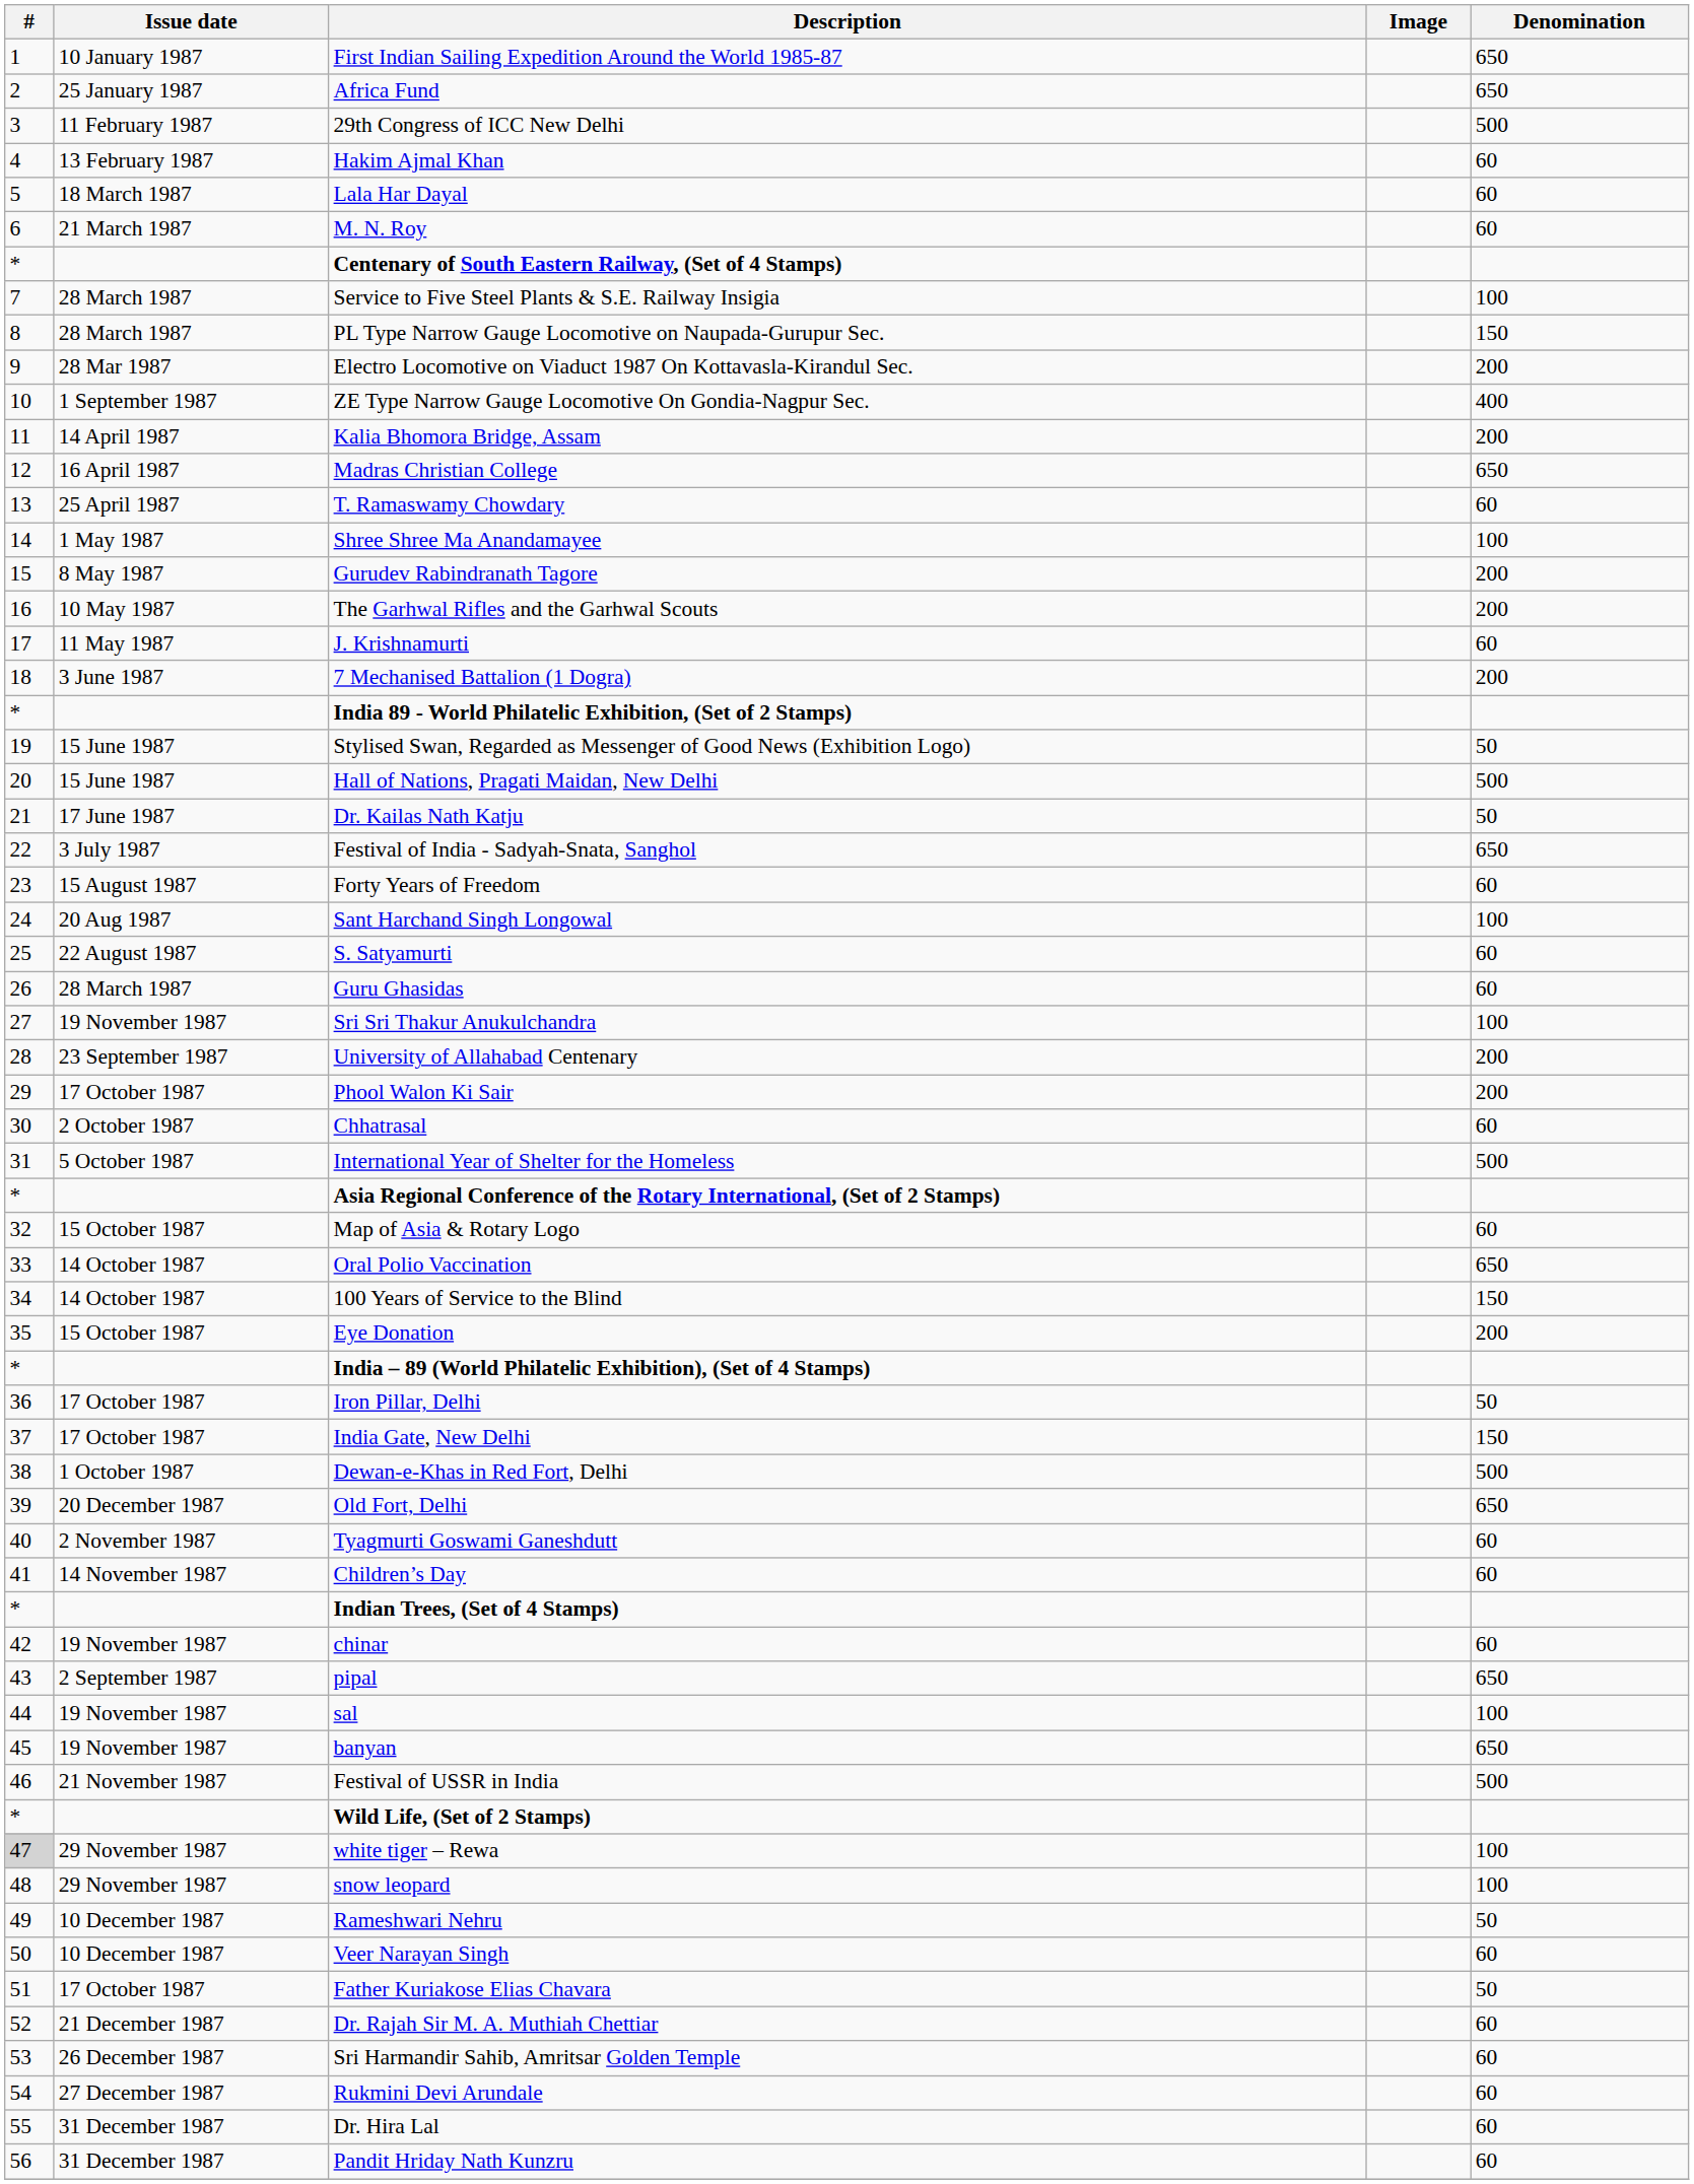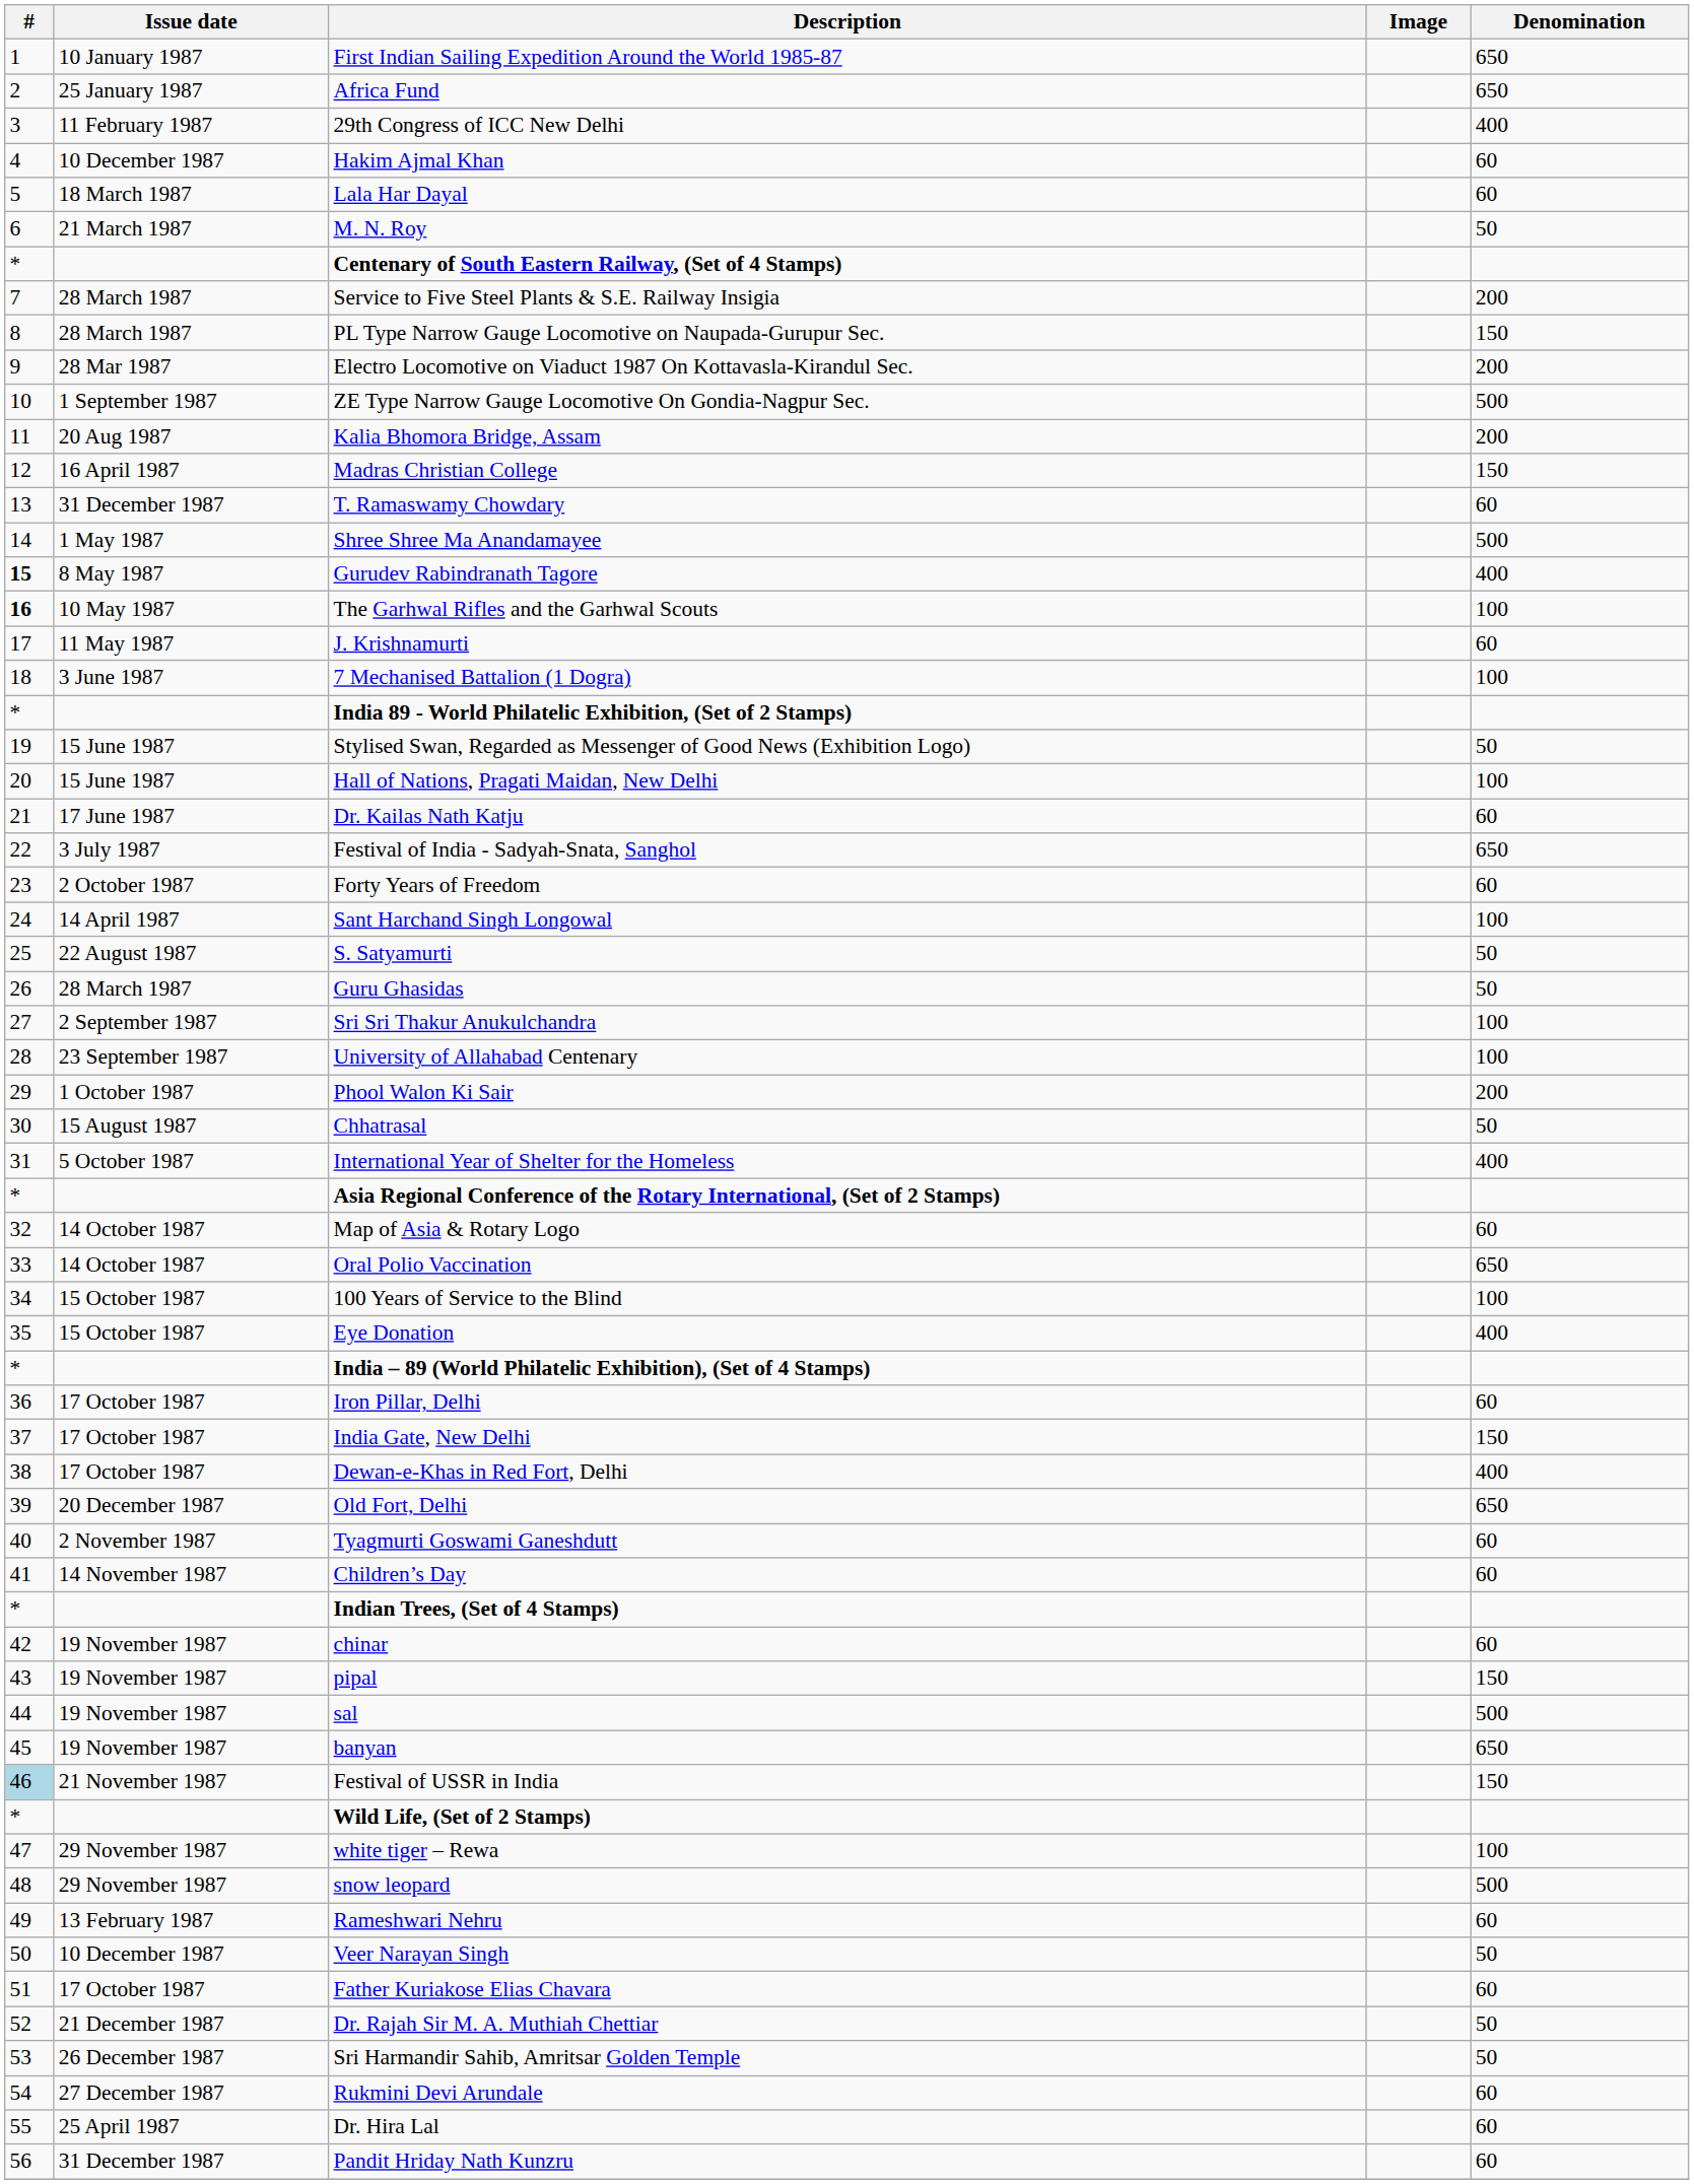 <table class="wikitable" style="text-align:justify" width="98%">
 <tr>
 <th>#</th>
 <th>Issue date</th>
 <th>Description</th>
 <th>Image</th>
 <th>Denomination</th>
 </tr>
 <tr>
 <td>1</td>
 <td>10 January 1987</td>
 <td><a href='#'>First Indian Sailing Expedition Around the World 1985-87</a></td>
 <td></td>
 <td>650</td>
 </tr>
 <tr>
 <td>2</td>
 <td>25 January 1987</td>
 <td><a href='#'>Africa Fund</a></td>
 <td></td>
 <td>650</td>
 </tr>
 <tr>
 <td>3</td>
 <td>11 February 1987</td>
 <td>29th Congress of ICC New Delhi</td>
 <td></td>
-<td>500</td>
+<td>400</td>
 </tr>
 <tr>
 <td>4</td>
-<td>13 February 1987</td>
+<td>10 December 1987</td>
 <td><a href='#'>Hakim Ajmal Khan</a></td>
 <td></td>
 <td>60</td>
 </tr>
 <tr>
 <td>5</td>
 <td>18 March 1987</td>
 <td><a href='#'>Lala Har Dayal</a></td>
 <td></td>
 <td>60</td>
 </tr>
 <tr>
 <td>6</td>
 <td>21 March 1987</td>
 <td><a href='#'>M. N. Roy</a></td>
 <td></td>
-<td>60</td>
+<td>50</td>
 </tr>
 <tr>
 <td>*</td>
 <td></td>
 <td><strong>Centenary of <a href='#'>South Eastern Railway</a>, (Set of 4 Stamps)</strong></td>
 <td></td>
 <td></td>
 </tr>
 <tr>
 <td>7</td>
 <td>28 March 1987</td>
 <td>Service to Five Steel Plants & S.E. Railway Insigia</td>
 <td></td>
-<td>100</td>
+<td>200</td>
 </tr>
 <tr>
 <td>8</td>
 <td>28 March 1987</td>
 <td>PL Type Narrow Gauge Locomotive on Naupada-Gurupur Sec.</td>
 <td></td>
 <td>150</td>
 </tr>
 <tr>
 <td>9</td>
 <td>28 Mar 1987</td>
 <td>Electro Locomotive on Viaduct 1987 On Kottavasla-Kirandul Sec.</td>
 <td></td>
 <td>200</td>
 </tr>
 <tr>
 <td>10</td>
 <td>1 September 1987</td>
 <td>ZE Type Narrow Gauge Locomotive On Gondia-Nagpur Sec.</td>
 <td></td>
-<td>400</td>
+<td>500</td>
 </tr>
 <tr>
 <td>11</td>
-<td>14 April 1987</td>
+<td>20 Aug 1987</td>
 <td><a href='#'>Kalia Bhomora Bridge, Assam</a></td>
 <td></td>
 <td>200</td>
 </tr>
 <tr>
 <td>12</td>
 <td>16 April 1987</td>
 <td><a href='#'>Madras Christian College</a></td>
 <td></td>
-<td>650</td>
+<td>150</td>
 </tr>
 <tr>
 <td>13</td>
-<td>25 April 1987</td>
+<td>31 December 1987</td>
 <td><a href='#'>T. Ramaswamy Chowdary</a></td>
 <td></td>
 <td>60</td>
 </tr>
 <tr>
 <td>14</td>
 <td>1 May 1987</td>
 <td><a href='#'>Shree Shree Ma Anandamayee</a></td>
 <td></td>
-<td>100</td>
+<td>500</td>
 </tr>
 <tr>
-<td>15</td>
+<td><strong>15</strong></td>
 <td>8 May 1987</td>
 <td><a href='#'>Gurudev Rabindranath Tagore</a></td>
 <td></td>
-<td>200</td>
+<td>400</td>
 </tr>
 <tr>
-<td>16</td>
+<td><strong>16</strong></td>
 <td>10 May 1987</td>
 <td>The <a href='#'>Garhwal Rifles</a> and the Garhwal Scouts</td>
 <td></td>
-<td>200</td>
+<td>100</td>
 </tr>
 <tr>
 <td>17</td>
 <td>11 May 1987</td>
 <td><a href='#'>J. Krishnamurti</a></td>
 <td></td>
 <td>60</td>
 </tr>
 <tr>
 <td>18</td>
 <td>3 June 1987</td>
 <td><a href='#'>7 Mechanised Battalion (1 Dogra)</a></td>
 <td></td>
-<td>200</td>
+<td>100</td>
 </tr>
 <tr>
 <td>*</td>
 <td></td>
 <td><strong>India 89 - World Philatelic Exhibition, (Set of 2 Stamps)</strong></td>
 <td></td>
 <td></td>
 </tr>
 <tr>
 <td>19</td>
 <td>15 June 1987</td>
 <td>Stylised Swan, Regarded as Messenger of Good News (Exhibition Logo)</td>
 <td></td>
 <td>50</td>
 </tr>
 <tr>
 <td>20</td>
 <td>15 June 1987</td>
 <td><a href='#'>Hall of Nations</a>, <a href='#'>Pragati Maidan</a>, <a href='#'>New Delhi</a></td>
 <td></td>
-<td>500</td>
+<td>100</td>
 </tr>
 <tr>
 <td>21</td>
 <td>17 June 1987</td>
 <td><a href='#'>Dr. Kailas Nath Katju</a></td>
 <td></td>
-<td>50</td>
+<td>60</td>
 </tr>
 <tr>
 <td>22</td>
 <td>3 July 1987</td>
 <td>Festival of India - Sadyah-Snata, <a href='#'>Sanghol</a></td>
 <td></td>
 <td>650</td>
 </tr>
 <tr>
 <td>23</td>
-<td>15 August 1987</td>
+<td>2 October 1987</td>
 <td>Forty Years of Freedom</td>
 <td></td>
 <td>60</td>
 </tr>
 <tr>
 <td>24</td>
-<td>20 Aug 1987</td>
+<td>14 April 1987</td>
 <td><a href='#'>Sant Harchand Singh Longowal</a></td>
 <td></td>
 <td>100</td>
 </tr>
 <tr>
 <td>25</td>
 <td>22 August 1987</td>
 <td><a href='#'>S. Satyamurti</a></td>
 <td></td>
-<td>60</td>
+<td>50</td>
 </tr>
 <tr>
 <td>26</td>
 <td>28 March 1987</td>
 <td><a href='#'>Guru Ghasidas</a></td>
 <td></td>
-<td>60</td>
+<td>50</td>
 </tr>
 <tr>
 <td>27</td>
-<td>19 November 1987</td>
+<td>2 September 1987</td>
 <td><a href='#'>Sri Sri Thakur Anukulchandra</a></td>
 <td></td>
 <td>100</td>
 </tr>
 <tr>
 <td>28</td>
 <td>23 September 1987</td>
 <td><a href='#'>University of Allahabad</a> Centenary</td>
 <td></td>
-<td>200</td>
+<td>100</td>
 </tr>
 <tr>
 <td>29</td>
-<td>17 October 1987</td>
+<td>1 October 1987</td>
 <td><a href='#'>Phool Walon Ki Sair</a></td>
 <td></td>
 <td>200</td>
 </tr>
 <tr>
 <td>30</td>
-<td>2 October 1987</td>
+<td>15 August 1987</td>
 <td><a href='#'>Chhatrasal</a></td>
 <td></td>
-<td>60</td>
+<td>50</td>
 </tr>
 <tr>
 <td>31</td>
 <td>5 October 1987</td>
 <td><a href='#'>International Year of Shelter for the Homeless</a></td>
 <td></td>
-<td>500</td>
+<td>400</td>
 </tr>
 <tr>
 <td>*</td>
 <td></td>
 <td><strong>Asia Regional Conference of the <a href='#'>Rotary International</a>, (Set of 2 Stamps)</strong></td>
 <td></td>
 <td></td>
 </tr>
 <tr>
 <td>32</td>
-<td>15 October 1987</td>
+<td>14 October 1987</td>
 <td>Map of <a href='#'>Asia</a> & Rotary Logo</td>
 <td></td>
 <td>60</td>
 </tr>
 <tr>
 <td>33</td>
 <td>14 October 1987</td>
 <td><a href='#'>Oral Polio Vaccination</a></td>
 <td></td>
 <td>650</td>
 </tr>
 <tr>
 <td>34</td>
-<td>14 October 1987</td>
+<td>15 October 1987</td>
 <td>100 Years of Service to the Blind</td>
 <td></td>
-<td>150</td>
+<td>100</td>
 </tr>
 <tr>
 <td>35</td>
 <td>15 October 1987</td>
 <td><a href='#'>Eye Donation</a></td>
 <td></td>
-<td>200</td>
+<td>400</td>
 </tr>
 <tr>
 <td>*</td>
 <td></td>
 <td><strong>India – 89 (World Philatelic Exhibition), (Set of 4 Stamps)</strong></td>
 <td></td>
 <td></td>
 </tr>
 <tr>
 <td>36</td>
 <td>17 October 1987</td>
 <td><a href='#'>Iron Pillar, Delhi</a></td>
 <td></td>
-<td>50</td>
+<td>60</td>
 </tr>
 <tr>
 <td>37</td>
 <td>17 October 1987</td>
 <td><a href='#'>India Gate</a>, <a href='#'>New Delhi</a></td>
 <td></td>
 <td>150</td>
 </tr>
 <tr>
 <td>38</td>
-<td>1 October 1987</td>
+<td>17 October 1987</td>
 <td><a href='#'>Dewan-e-Khas in Red Fort</a>, Delhi</td>
 <td></td>
-<td>500</td>
+<td>400</td>
 </tr>
 <tr>
 <td>39</td>
 <td>20 December 1987</td>
 <td><a href='#'>Old Fort, Delhi</a></td>
 <td></td>
 <td>650</td>
 </tr>
 <tr>
 <td>40</td>
 <td>2 November 1987</td>
 <td><a href='#'>Tyagmurti Goswami Ganeshdutt</a></td>
 <td></td>
 <td>60</td>
 </tr>
 <tr>
 <td>41</td>
 <td>14 November 1987</td>
 <td><a href='#'>Children’s Day</a></td>
 <td></td>
 <td>60</td>
 </tr>
 <tr>
 <td>*</td>
 <td></td>
 <td><strong>Indian Trees, (Set of 4 Stamps)</strong></td>
 <td></td>
 <td></td>
 </tr>
 <tr>
 <td>42</td>
 <td>19 November 1987</td>
 <td><a href='#'>chinar</a></td>
 <td></td>
 <td>60</td>
 </tr>
 <tr>
 <td>43</td>
-<td>2 September 1987</td>
+<td>19 November 1987</td>
 <td><a href='#'>pipal</a></td>
 <td></td>
-<td>650</td>
+<td>150</td>
 </tr>
 <tr>
 <td>44</td>
 <td>19 November 1987</td>
 <td><a href='#'>sal</a></td>
 <td></td>
-<td>100</td>
+<td>500</td>
 </tr>
 <tr>
 <td>45</td>
 <td>19 November 1987</td>
 <td><a href='#'>banyan</a></td>
 <td></td>
 <td>650</td>
 </tr>
 <tr>
-<td>46</td>
+<td style="background: lightblue;">46</td>
 <td>21 November 1987</td>
 <td>Festival of USSR in India</td>
 <td></td>
-<td>500</td>
+<td>150</td>
 </tr>
 <tr>
 <td>*</td>
 <td></td>
 <td><strong>Wild Life, (Set of 2 Stamps)</strong></td>
 <td></td>
 <td></td>
 </tr>
 <tr>
-<td style="background: lightgrey;">47</td>
+<td>47</td>
 <td>29 November 1987</td>
 <td><a href='#'>white tiger</a> – Rewa</td>
 <td></td>
 <td>100</td>
 </tr>
 <tr>
 <td>48</td>
 <td>29 November 1987</td>
 <td><a href='#'>snow leopard</a></td>
 <td></td>
-<td>100</td>
+<td>500</td>
 </tr>
 <tr>
 <td>49</td>
-<td>10 December 1987</td>
+<td>13 February 1987</td>
 <td><a href='#'>Rameshwari Nehru</a></td>
 <td></td>
-<td>50</td>
+<td>60</td>
 </tr>
 <tr>
 <td>50</td>
 <td>10 December 1987</td>
 <td><a href='#'>Veer Narayan Singh</a></td>
 <td></td>
-<td>60</td>
+<td>50</td>
 </tr>
 <tr>
 <td>51</td>
 <td>17 October 1987</td>
 <td><a href='#'>Father Kuriakose Elias Chavara</a></td>
 <td></td>
-<td>50</td>
+<td>60</td>
 </tr>
 <tr>
 <td>52</td>
 <td>21 December 1987</td>
 <td><a href='#'>Dr. Rajah Sir M. A. Muthiah Chettiar</a></td>
 <td></td>
-<td>60</td>
+<td>50</td>
 </tr>
 <tr>
 <td>53</td>
 <td>26 December 1987</td>
 <td>Sri Harmandir Sahib, Amritsar <a href='#'>Golden Temple</a></td>
 <td></td>
-<td>60</td>
+<td>50</td>
 </tr>
 <tr>
 <td>54</td>
 <td>27 December 1987</td>
 <td><a href='#'>Rukmini Devi Arundale</a></td>
 <td></td>
 <td>60</td>
 </tr>
 <tr>
 <td>55</td>
-<td>31 December 1987</td>
+<td>25 April 1987</td>
 <td>Dr. Hira Lal</td>
 <td></td>
 <td>60</td>
 </tr>
 <tr>
 <td>56</td>
 <td>31 December 1987</td>
 <td><a href='#'>Pandit Hriday Nath Kunzru</a></td>
 <td></td>
 <td>60</td>
 </tr>
 <tr>
 </tr>
 </table>
